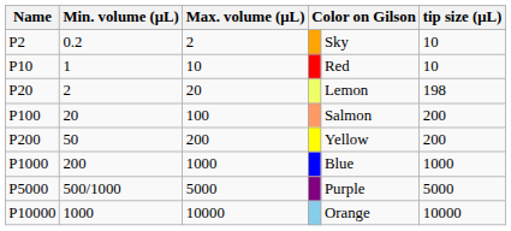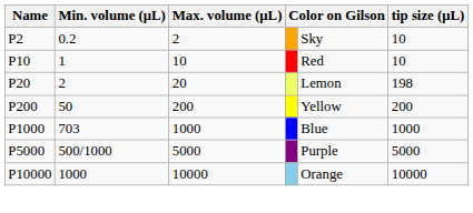 <table class="wikitable" border="1">
 <tr>
 <th>Name</th>
 <th>Min. volume (μL)</th>
 <th>Max. volume (μL)</th>
 <th colspan=2>Color on Gilson</th>
 <th>tip size (μL)</th>
 </tr>
 <tr>
 <td>P2</td>
 <td>0.2</td>
 <td>2</td>
 <td bgcolor=orange></td>
 <td>Sky</td>
 <td>10</td>
 </tr>
 <tr>
 <td>P10</td>
 <td>1</td>
 <td>10</td>
 <td bgcolor=red></td>
 <td>Red</td>
 <td>10</td>
 </tr>
 <tr>
 <td>P20</td>
 <td>2</td>
 <td>20</td>
 <td bgcolor=#eeff66></td>
 <td>Lemon</td>
 <td>198</td>
 </tr>
 <tr>
-<td>P100</td>
-<td>20</td>
-<td>100</td>
-<td bgcolor=#ff9966></td>
-<td>Salmon</td>
-<td>200</td>
-</tr>
-<tr>
 <td>P200</td>
 <td>50</td>
 <td>200</td>
 <td bgcolor=yellow></td>
 <td>Yellow</td>
 <td>200</td>
 </tr>
 <tr>
 <td>P1000</td>
-<td>200</td>
+<td>703</td>
 <td>1000</td>
 <td bgcolor=blue></td>
 <td>Blue</td>
 <td>1000</td>
 </tr>
 <tr>
 <td>P5000</td>
 <td>500/1000</td>
 <td>5000</td>
 <td bgcolor=purple></td>
 <td>Purple</td>
 <td>5000</td>
 </tr>
 <tr>
 <td>P10000</td>
 <td>1000</td>
 <td>10000</td>
 <td bgcolor=skyblue></td>
 <td>Orange</td>
 <td>10000</td>
 </tr>
 </table>
